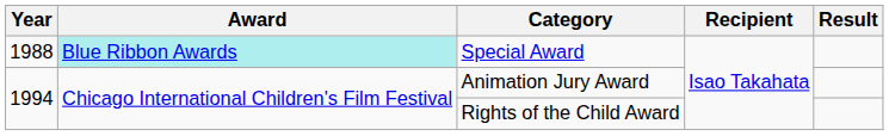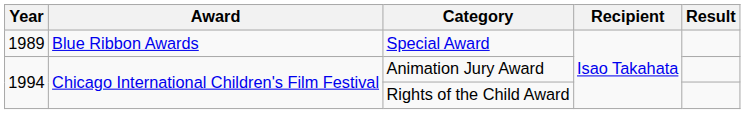 <table class="wikitable">
 <tr>
 <th>Year</th>
 <th>Award</th>
 <th>Category</th>
 <th>Recipient</th>
 <th>Result</th>
 </tr>
 <tr>
-<td>1988</td>
-<td style="background: paleturquoise;"><a href='#'>Blue Ribbon Awards</a></td>
+<td>1989</td>
+<td><a href='#'>Blue Ribbon Awards</a></td>
 <td><a href='#'>Special Award</a></td>
 <td rowspan="3"><a href='#'>Isao Takahata</a></td>
 <td></td>
 </tr>
 <tr>
 <td rowspan=2>1994</td>
 <td rowspan=2><a href='#'>Chicago International Children's Film Festival</a></td>
 <td>Animation Jury Award</td>
 <td></td>
 </tr>
 <tr>
 <td>Rights of the Child Award</td>
 <td></td>
 </tr>
 </table>
